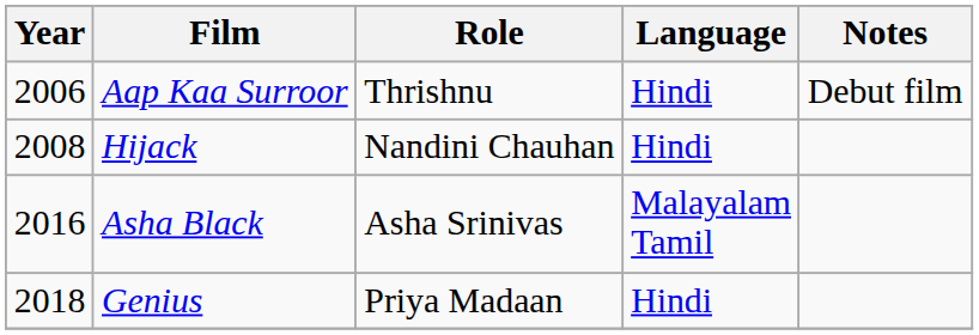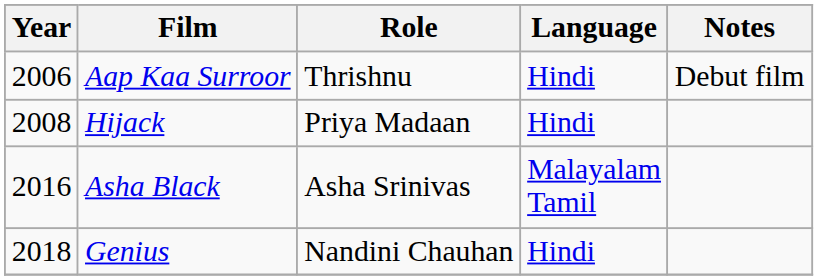 <table class="wikitable">
 <tr>
 <th>Year</th>
 <th>Film</th>
 <th>Role</th>
 <th>Language</th>
 <th>Notes</th>
 </tr>
 <tr>
 <td>2006</td>
 <td><em><a href='#'>Aap Kaa Surroor</a></em></td>
 <td>Thrishnu</td>
 <td><a href='#'>Hindi</a></td>
 <td>Debut film</td>
 </tr>
 <tr>
 <td>2008</td>
 <td><em><a href='#'>Hijack</a></em></td>
-<td>Nandini Chauhan</td>
+<td>Priya Madaan</td>
 <td><a href='#'>Hindi</a></td>
 <td></td>
 </tr>
 <tr>
 <td>2016</td>
 <td><em><a href='#'>Asha Black</a></em></td>
 <td>Asha Srinivas</td>
 <td><a href='#'>Malayalam</a><br><a href='#'>Tamil</a></td>
 <td></td>
 </tr>
 <tr>
 <td>2018</td>
 <td><em><a href='#'>Genius</a></em></td>
-<td>Priya Madaan</td>
+<td>Nandini Chauhan</td>
 <td><a href='#'>Hindi</a></td>
 <td></td>
 </tr>
 <tr>
 </tr>
 </table>
